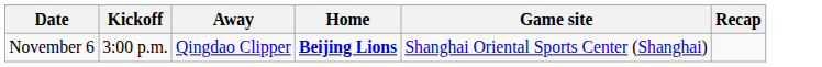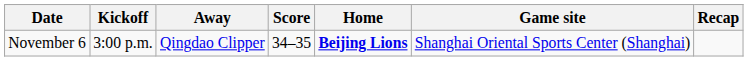 <table class="wikitable" style="font-size: 95%;">
 <tr>
 <th>Date</th>
 <th>Kickoff</th>
 <th>Away</th>
+<th>Score</th>
 <th>Home</th>
 <th>Game site</th>
 <th>Recap</th>
 </tr>
 <tr style="text-align:center;">
 <td>November 6</td>
 <td>3:00 p.m.</td>
 <td><a href='#'>Qingdao Clipper</a></td>
+<td>34–35</td>
 <td><strong><a href='#'>Beijing Lions</a></strong></td>
 <td><a href='#'>Shanghai Oriental Sports Center</a> (<a href='#'>Shanghai</a>)</td>
 <td></td>
 </tr>
 </table>
